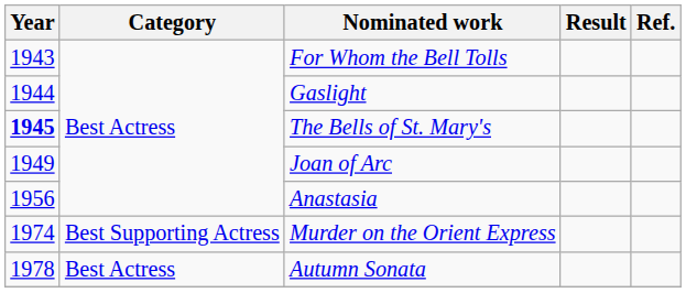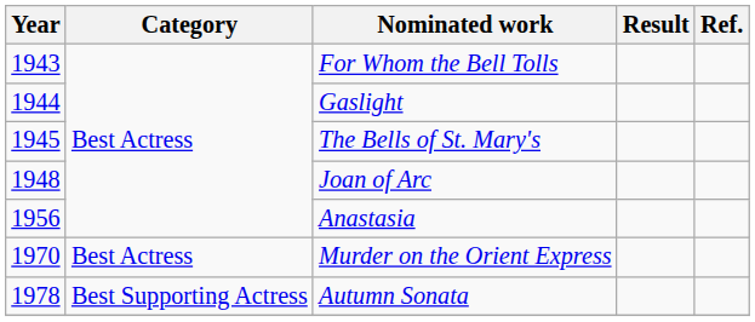 <table class="wikitable">
 <tr>
 <th>Year</th>
 <th>Category</th>
 <th>Nominated work</th>
 <th>Result</th>
 <th>Ref.</th>
 </tr>
 <tr>
 <td><a href='#'>1943</a></td>
 <td rowspan="5"><a href='#'>Best Actress</a></td>
 <td><em><a href='#'>For Whom the Bell Tolls</a></em></td>
 <td></td>
 <td style="text-align:center"></td>
 </tr>
 <tr>
 <td><a href='#'>1944</a></td>
 <td><em><a href='#'>Gaslight</a></em></td>
 <td></td>
 <td style="text-align:center"></td>
 </tr>
 <tr>
-<td><strong><a href='#'>1945</a></strong></td>
+<td><a href='#'>1945</a></td>
 <td><em><a href='#'>The Bells of St. Mary's</a></em></td>
 <td></td>
 <td style="text-align:center"></td>
 </tr>
 <tr>
-<td><a href='#'>1949</a></td>
+<td><a href='#'>1948</a></td>
 <td><em><a href='#'>Joan of Arc</a></em></td>
 <td></td>
 <td style="text-align:center"></td>
 </tr>
 <tr>
 <td><a href='#'>1956</a></td>
 <td><em><a href='#'>Anastasia</a></em></td>
 <td></td>
 <td style="text-align:center"></td>
 </tr>
 <tr>
-<td><a href='#'>1974</a></td>
-<td><a href='#'>Best Supporting Actress</a></td>
+<td><a href='#'>1970</a></td>
+<td><a href='#'>Best Actress</a></td>
 <td><em><a href='#'>Murder on the Orient Express</a></em></td>
 <td></td>
 <td style="text-align:center"></td>
 </tr>
 <tr>
 <td><a href='#'>1978</a></td>
-<td><a href='#'>Best Actress</a></td>
+<td><a href='#'>Best Supporting Actress</a></td>
 <td><em><a href='#'>Autumn Sonata</a></em></td>
 <td></td>
 <td style="text-align:center"></td>
 </tr>
 <tr>
 </tr>
 </table>
